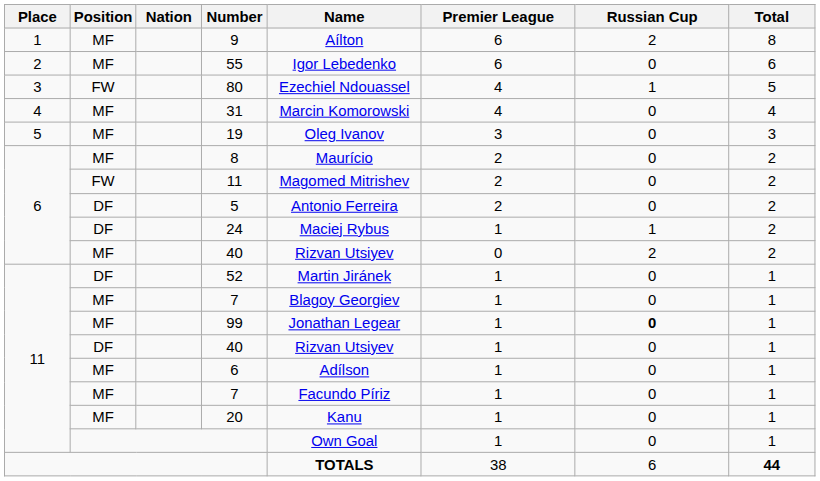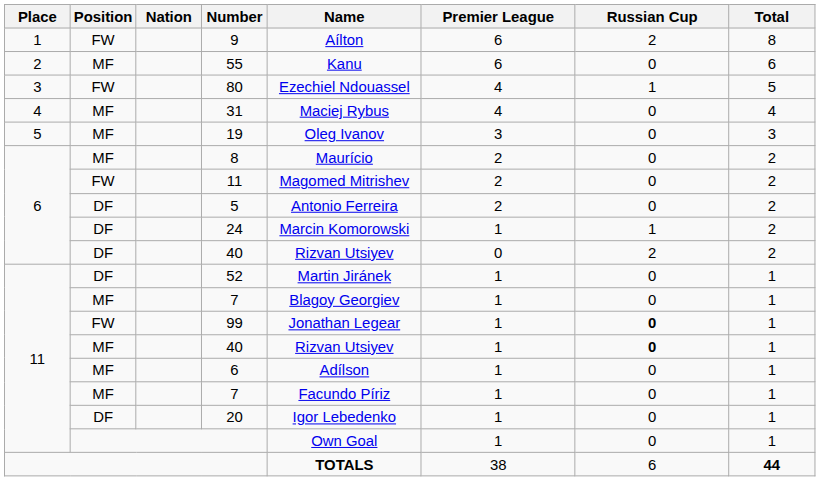 <table class="wikitable" style="font-size: 95%; text-align: center;">
 <tr>
 <th width=60>Place</th>
 <th width=60>Position</th>
 <th width=60>Nation</th>
 <th width=60>Number</th>
 <th width=150>Name</th>
 <th width=150>Premier League</th>
 <th width=150>Russian Cup</th>
 <th width=80>Total</th>
 </tr>
 <tr>
 <td>1</td>
-<td>MF</td>
+<td>FW</td>
 <td></td>
 <td>9</td>
 <td><a href='#'>Aílton</a></td>
 <td>6</td>
 <td>2</td>
 <td>8</td>
 </tr>
 <tr>
 <td>2</td>
 <td>MF</td>
 <td></td>
 <td>55</td>
-<td><a href='#'>Igor Lebedenko</a></td>
+<td><a href='#'>Kanu</a></td>
 <td>6</td>
 <td>0</td>
 <td>6</td>
 </tr>
 <tr>
 <td>3</td>
 <td>FW</td>
 <td></td>
 <td>80</td>
 <td><a href='#'>Ezechiel Ndouassel</a></td>
 <td>4</td>
 <td>1</td>
 <td>5</td>
 </tr>
 <tr>
 <td>4</td>
 <td>MF</td>
 <td></td>
 <td>31</td>
-<td><a href='#'>Marcin Komorowski</a></td>
+<td><a href='#'>Maciej Rybus</a></td>
 <td>4</td>
 <td>0</td>
 <td>4</td>
 </tr>
 <tr>
 <td>5</td>
 <td>MF</td>
 <td></td>
 <td>19</td>
 <td><a href='#'>Oleg Ivanov</a></td>
 <td>3</td>
 <td>0</td>
 <td>3</td>
 </tr>
 <tr>
 <td rowspan="5">6</td>
 <td>MF</td>
 <td></td>
 <td>8</td>
 <td><a href='#'>Maurício</a></td>
 <td>2</td>
 <td>0</td>
 <td>2</td>
 </tr>
 <tr>
 <td>FW</td>
 <td></td>
 <td>11</td>
 <td><a href='#'>Magomed Mitrishev</a></td>
 <td>2</td>
 <td>0</td>
 <td>2</td>
 </tr>
 <tr>
 <td>DF</td>
 <td></td>
 <td>5</td>
 <td><a href='#'>Antonio Ferreira</a></td>
 <td>2</td>
 <td>0</td>
 <td>2</td>
 </tr>
 <tr>
 <td>DF</td>
 <td></td>
 <td>24</td>
-<td><a href='#'>Maciej Rybus</a></td>
+<td><a href='#'>Marcin Komorowski</a></td>
 <td>1</td>
 <td>1</td>
 <td>2</td>
 </tr>
 <tr>
-<td>MF</td>
+<td>DF</td>
 <td></td>
 <td>40</td>
 <td><a href='#'>Rizvan Utsiyev</a></td>
 <td>0</td>
 <td>2</td>
 <td>2</td>
 </tr>
 <tr>
 <td rowspan="8">11</td>
 <td>DF</td>
 <td></td>
 <td>52</td>
 <td><a href='#'>Martin Jiránek</a></td>
 <td>1</td>
 <td>0</td>
 <td>1</td>
 </tr>
 <tr>
 <td>MF</td>
 <td></td>
 <td>7</td>
 <td><a href='#'>Blagoy Georgiev</a></td>
 <td>1</td>
 <td>0</td>
 <td>1</td>
 </tr>
 <tr>
-<td>MF</td>
+<td>FW</td>
 <td></td>
 <td>99</td>
 <td><a href='#'>Jonathan Legear</a></td>
 <td>1</td>
 <td><strong>0</strong></td>
 <td>1</td>
 </tr>
 <tr>
-<td>DF</td>
+<td>MF</td>
 <td></td>
 <td>40</td>
 <td><a href='#'>Rizvan Utsiyev</a></td>
 <td>1</td>
-<td>0</td>
+<td><strong>0</strong></td>
 <td>1</td>
 </tr>
 <tr>
 <td>MF</td>
 <td></td>
 <td>6</td>
 <td><a href='#'>Adílson</a></td>
 <td>1</td>
 <td>0</td>
 <td>1</td>
 </tr>
 <tr>
 <td>MF</td>
 <td></td>
 <td>7</td>
 <td><a href='#'>Facundo Píriz</a></td>
 <td>1</td>
 <td>0</td>
 <td>1</td>
 </tr>
 <tr>
-<td>MF</td>
+<td>DF</td>
 <td></td>
 <td>20</td>
-<td><a href='#'>Kanu</a></td>
+<td><a href='#'>Igor Lebedenko</a></td>
 <td>1</td>
 <td>0</td>
 <td>1</td>
 </tr>
 <tr>
 <td colspan="3"></td>
 <td><a href='#'>Own Goal</a></td>
 <td>1</td>
 <td>0</td>
 <td>1</td>
 </tr>
 <tr>
 <td colspan="4"></td>
 <td><strong>TOTALS</strong></td>
 <td>38</td>
 <td>6</td>
 <td><strong>44</strong></td>
 </tr>
 </table>
